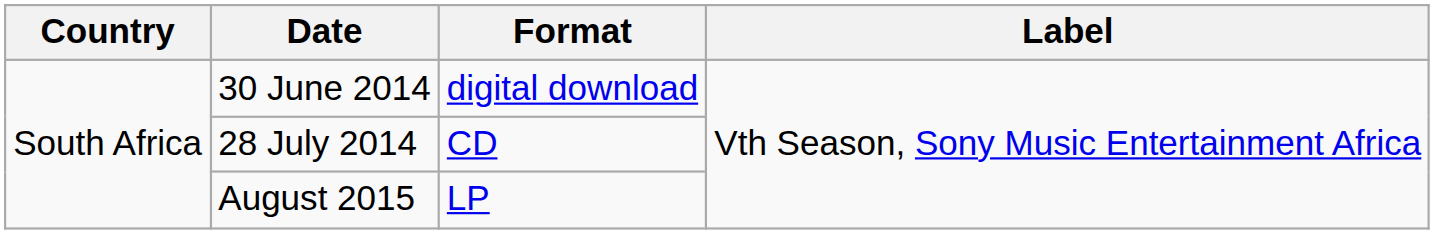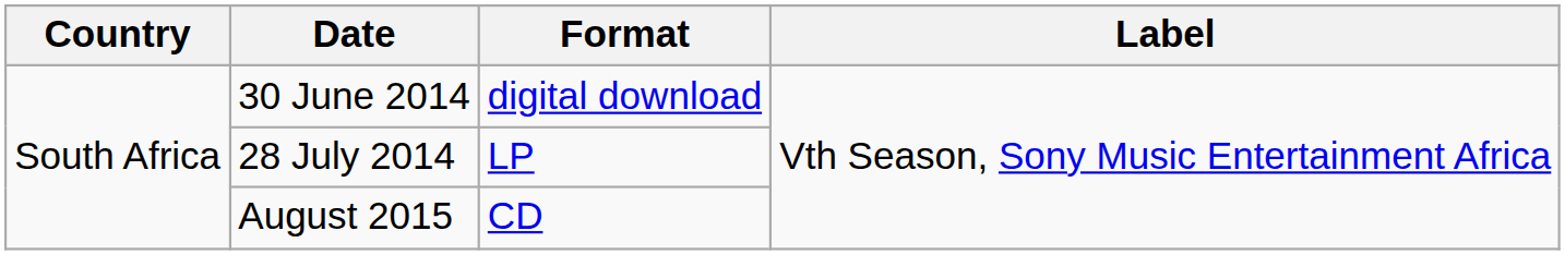 <table class="wikitable">
 <tr>
 <th>Country</th>
 <th>Date</th>
 <th>Format</th>
 <th>Label</th>
 </tr>
 <tr>
 <td rowspan="3">South Africa</td>
 <td>30 June 2014</td>
 <td><a href='#'>digital download</a></td>
 <td rowspan="3">Vth Season, <a href='#'>Sony Music Entertainment Africa</a></td>
 </tr>
 <tr>
 <td>28 July 2014</td>
-<td><a href='#'>CD</a></td>
+<td><a href='#'>LP</a></td>
 </tr>
 <tr>
 <td>August 2015</td>
-<td><a href='#'>LP</a></td>
+<td><a href='#'>CD</a></td>
 </tr>
 </table>
